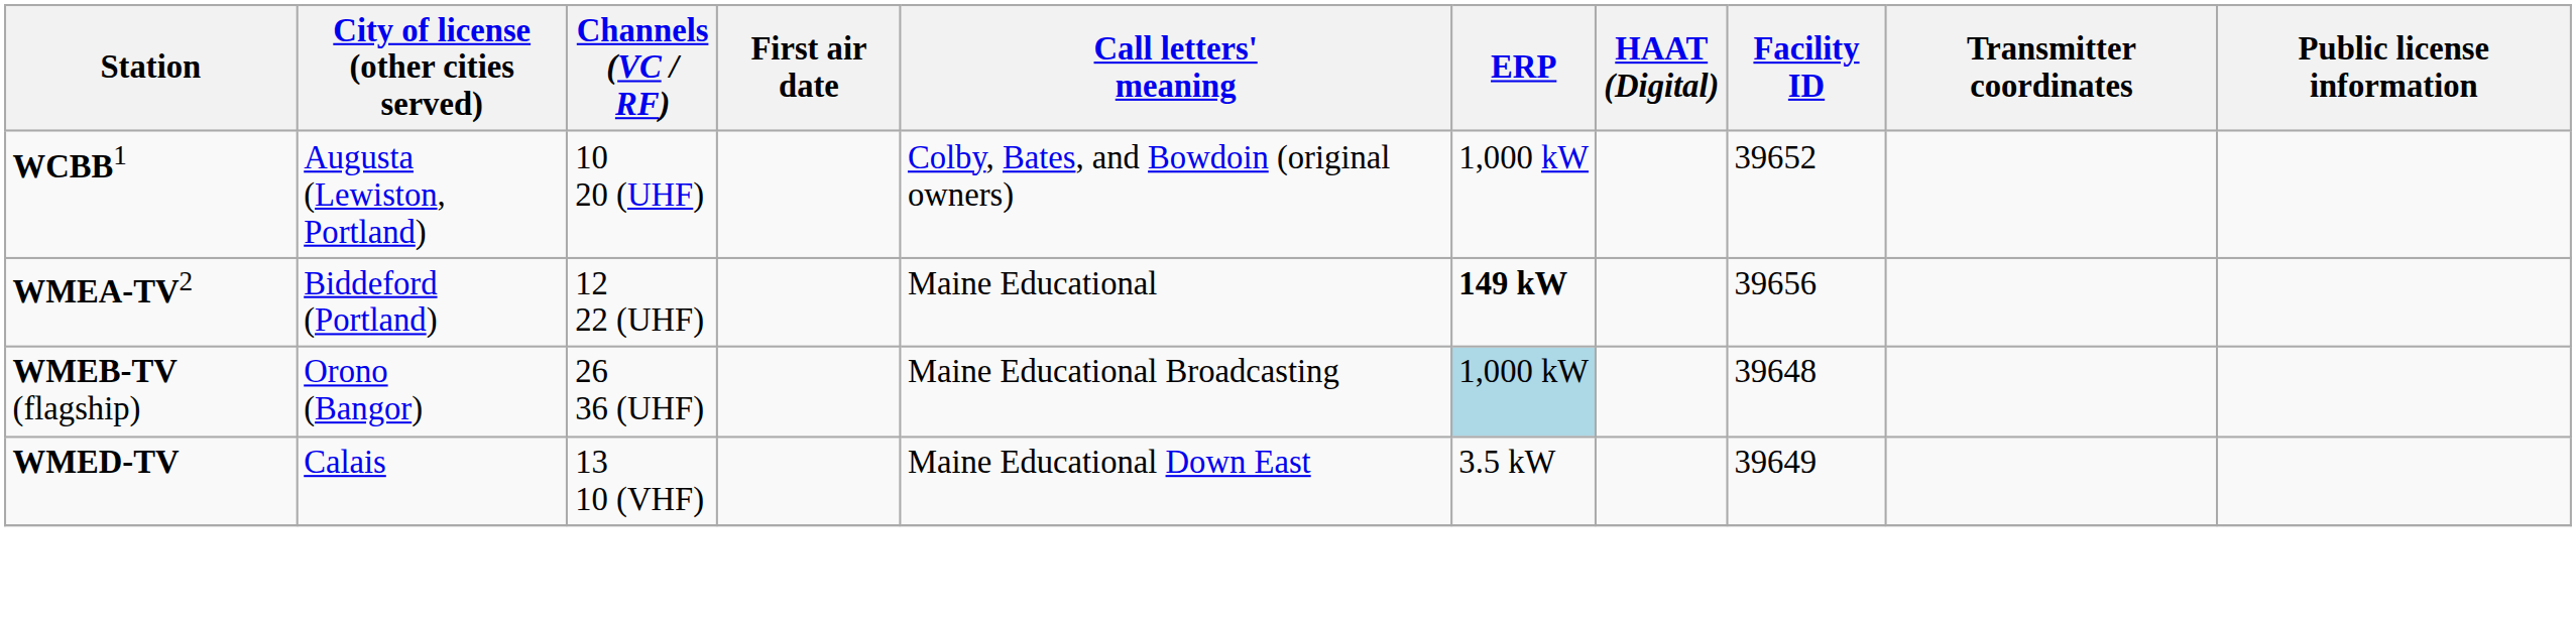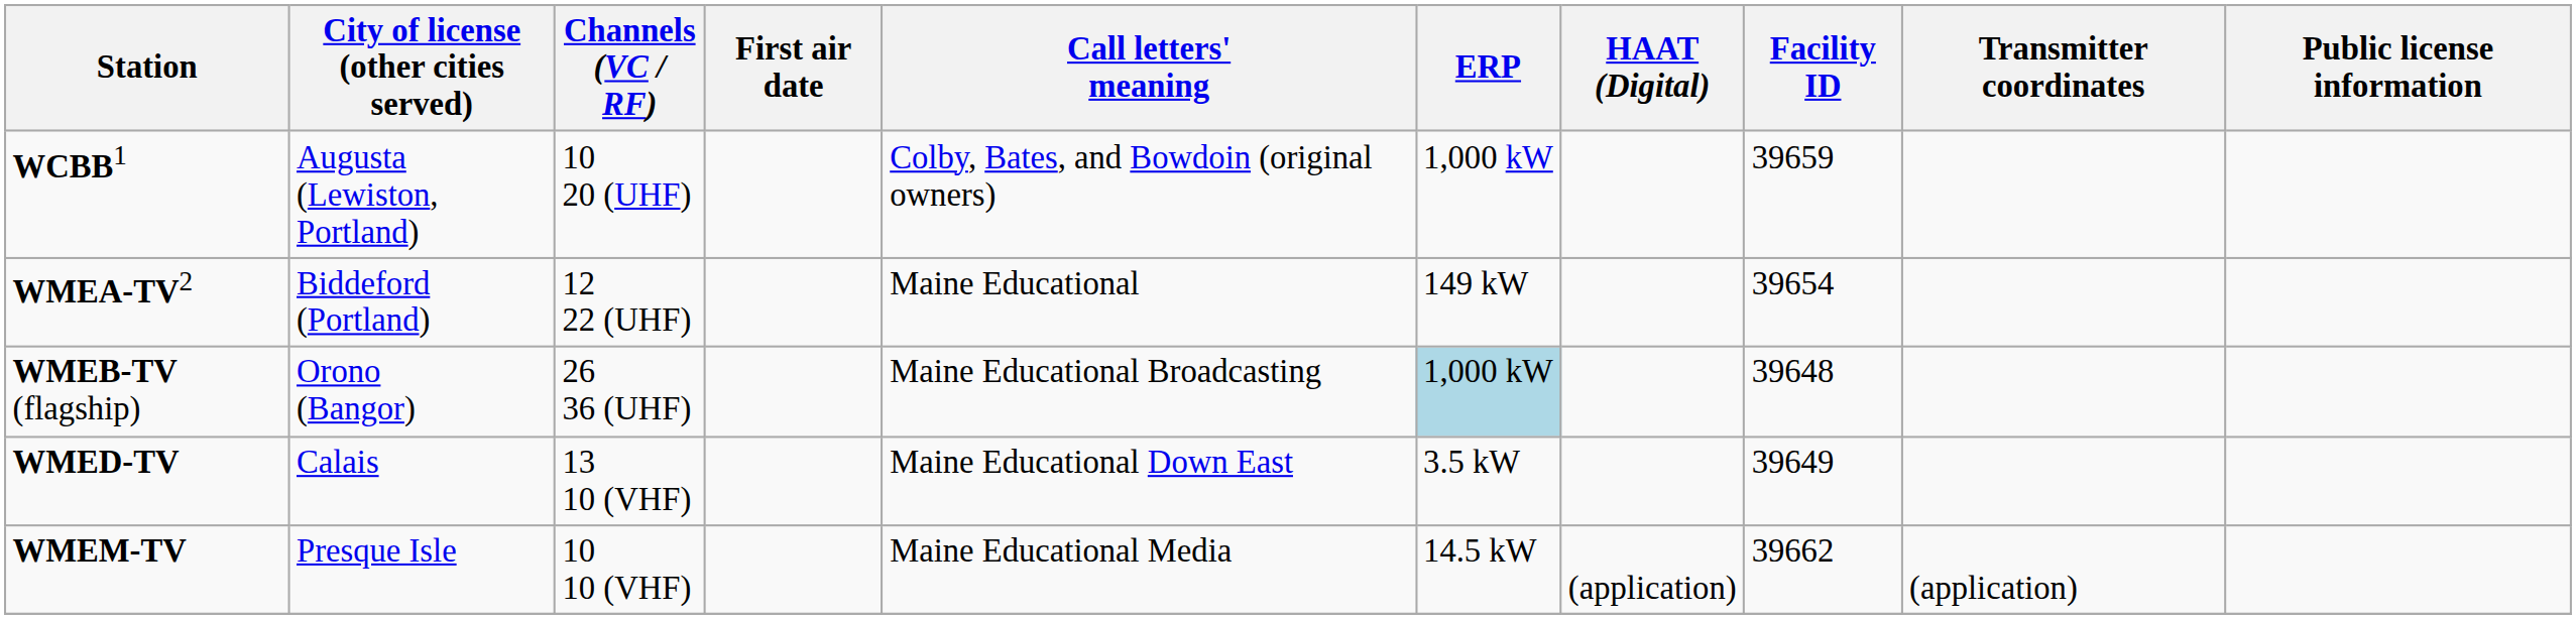 <table class="sortable wikitable">
 <tr>
 <th>Station</th>
 <th><a href='#'>City of license</a><br>(other cities served)</th>
 <th><a href='#'>Channels</a><br><em>(<a href='#'>VC</a> / <a href='#'>RF</a>)</em></th>
 <th>First air date</th>
 <th><a href='#'>Call letters'<br>meaning</a></th>
 <th><a href='#'>ERP</a></th>
 <th><a href='#'>HAAT</a><br><em>(Digital)</em></th>
 <th><a href='#'>Facility ID</a></th>
 <th>Transmitter coordinates</th>
 <th>Public license information</th>
 </tr>
 <tr style="vertical-align: top; text-align: left;">
 <td><strong>WCBB</strong><sup>1</sup></td>
 <td><a href='#'>Augusta</a><br>(<a href='#'>Lewiston</a>, <a href='#'>Portland</a>)</td>
 <td>10<br>20 (<a href='#'>UHF</a>)</td>
 <td></td>
 <td><a href='#'>Colby</a>, <a href='#'>Bates</a>, and <a href='#'>Bowdoin</a> (original owners)</td>
 <td>1,000 <a href='#'>kW</a></td>
 <td></td>
-<td>39652</td>
+<td>39659</td>
 <td></td>
 <td><br></td>
 </tr>
 <tr style="vertical-align: top; text-align: left;">
 <td><strong>WMEA-TV</strong><sup>2</sup></td>
 <td><a href='#'>Biddeford</a> (<a href='#'>Portland</a>)</td>
 <td>12<br>22 (UHF)</td>
 <td></td>
 <td>Maine Educational</td>
-<td><strong>149 kW</strong></td>
+<td>149 kW</td>
 <td></td>
-<td>39656</td>
+<td>39654</td>
 <td></td>
 <td><br></td>
 </tr>
 <tr style="vertical-align: top; text-align: left;">
 <td><strong>WMEB-TV</strong> (flagship)</td>
 <td><a href='#'>Orono</a><br>(<a href='#'>Bangor</a>)</td>
 <td>26<br>36 (UHF)</td>
 <td></td>
 <td>Maine Educational Broadcasting</td>
 <td style="background: lightblue;">1,000 kW</td>
 <td></td>
 <td>39648</td>
 <td></td>
 <td><br></td>
 </tr>
 <tr style="vertical-align: top; text-align: left;">
 <td><strong>WMED-TV</strong></td>
 <td><a href='#'>Calais</a></td>
 <td>13<br>10 (VHF)</td>
 <td></td>
 <td>Maine Educational <a href='#'>Down East</a></td>
 <td>3.5 kW</td>
 <td></td>
 <td>39649</td>
 <td></td>
 <td><br></td>
 </tr>
 <tr style="vertical-align: top; text-align: left;">
+<td><strong>WMEM-TV</strong></td>
+<td><a href='#'>Presque Isle</a></td>
+<td>10<br>10 (VHF)</td>
+<td></td>
+<td>Maine Educational Media</td>
+<td>14.5 kW</td>
+<td><br> (application)</td>
+<td>39662</td>
+<td><br> (application)</td>
+<td><br></td>
+</tr>
+<tr style="vertical-align: top; text-align: left;">
 </tr>
 </table>
